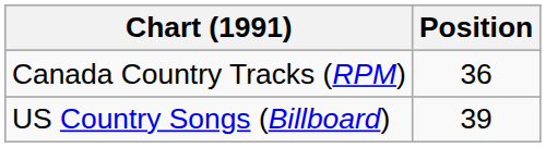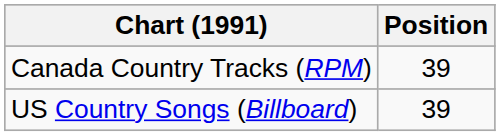 <table class="wikitable">
 <tr>
 <th scope="col">Chart (1991)</th>
 <th scope="col">Position</th>
 </tr>
 <tr>
 <td>Canada Country Tracks (<em><a href='#'>RPM</a></em>)</td>
-<td align="center">36</td>
+<td align="center">39</td>
 </tr>
 <tr>
 <td>US <a href='#'>Country Songs</a> (<em><a href='#'>Billboard</a></em>)</td>
 <td align="center">39</td>
 </tr>
 </table>
